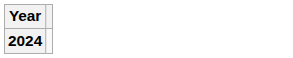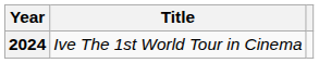 <table class="wikitable plainrowheaders">
 <tr>
 <th scope="col">Year</th>
+<th scope="col">Title</th>
 <th scope="col"></th>
 </tr>
 <tr>
 <th scope="row">2024</th>
+<td><em>Ive The 1st World Tour in Cinema</em></td>
 <td style="text-align:center"></td>
 </tr>
 </table>
